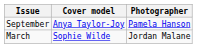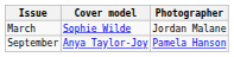 <table class="sortable wikitable">
 <tr>
 <th>Issue</th>
 <th>Cover model</th>
 <th>Photographer</th>
 </tr>
 <tr>
+<td>March</td>
+<td><a href='#'>Sophie Wilde</a></td>
+<td>Jordan Malane</td>
+</tr>
+<tr>
 <td>September</td>
 <td><a href='#'>Anya Taylor-Joy</a></td>
 <td><a href='#'>Pamela Hanson</a></td>
 </tr>
-<tr>
-<td>March</td>
-<td><a href='#'>Sophie Wilde</a></td>
-<td>Jordan Malane</td>
-</tr>
 </table>
